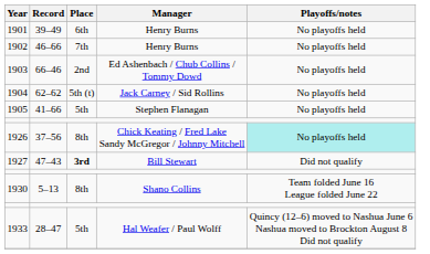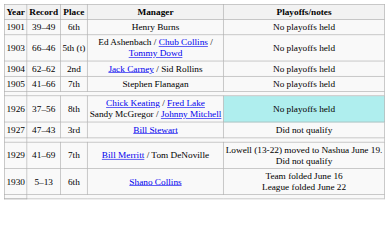 <table class="wikitable" style="text-align:center; font-size: 95%;">
 <tr>
 <th>Year</th>
 <th>Record</th>
 <th>Place</th>
 <th>Manager</th>
 <th>Playoffs/notes</th>
 </tr>
 <tr align=center>
 <td>1901</td>
 <td>39–49</td>
 <td>6th</td>
 <td>Henry Burns</td>
 <td>No playoffs held</td>
 </tr>
 <tr align=center>
-<td>1902</td>
-<td>46–66</td>
-<td>7th</td>
-<td>Henry Burns</td>
-<td>No playoffs held</td>
-</tr>
-<tr align=center>
 <td>1903</td>
 <td>66–46</td>
-<td>2nd</td>
+<td>5th (t)</td>
 <td>Ed Ashenbach / <a href='#'>Chub Collins</a> /<br> <a href='#'>Tommy Dowd</a></td>
 <td>No playoffs held</td>
 </tr>
 <tr align=center>
 <td>1904</td>
 <td>62–62</td>
-<td>5th (t)</td>
+<td>2nd</td>
 <td><a href='#'>Jack Carney</a> / Sid Rollins</td>
 <td>No playoffs held</td>
 </tr>
 <tr align=center>
 <td>1905</td>
 <td>41–66</td>
-<td>5th</td>
+<td>7th</td>
 <td>Stephen Flanagan</td>
 <td>No playoffs held</td>
 </tr>
 <tr align=center>
 <td></td>
 </tr>
 <tr align=center>
 <td>1926</td>
 <td>37–56</td>
 <td>8th</td>
 <td><a href='#'>Chick Keating</a> / <a href='#'>Fred Lake</a><br>Sandy McGregor / <a href='#'>Johnny Mitchell</a></td>
 <td style="background: paleturquoise;">No playoffs held</td>
 </tr>
 <tr align=center>
 <td>1927</td>
 <td>47–43</td>
-<td><strong>3rd</strong></td>
+<td>3rd</td>
 <td><a href='#'>Bill Stewart</a></td>
 <td>Did not qualify</td>
 </tr>
 <tr align=center>
 <td></td>
 </tr>
 <tr align=center>
+<td>1929</td>
+<td>41–69</td>
+<td>7th</td>
+<td><a href='#'>Bill Merritt</a> / Tom DeNoville</td>
+<td>Lowell (13-22) moved to Nashua June 19.<br>Did not qualify</td>
+</tr>
+<tr align=center>
 <td>1930</td>
 <td>5–13</td>
-<td>8th</td>
+<td>6th</td>
 <td><a href='#'>Shano Collins</a></td>
 <td>Team folded June 16<br>League folded June 22</td>
 </tr>
 <tr align=center>
 <td></td>
 </tr>
 <tr align=center>
-<td>1933</td>
-<td>28–47</td>
-<td>5th</td>
-<td><a href='#'>Hal Weafer</a> / Paul Wolff</td>
-<td>Quincy (12–6) moved to Nashua June 6<br>Nashua moved to Brockton August 8<br>Did not qualify</td>
-</tr>
-<tr align=center>
 </tr>
 </table>
